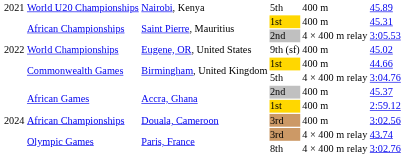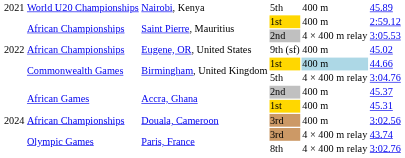 <table>
 <tr>
 <td>2021</td>
 <td><a href='#'>World U20 Championships</a></td>
 <td><a href='#'>Nairobi</a>, Kenya</td>
 <td>5th</td>
 <td>400 m</td>
 <td><a href='#'>45.89</a> </td>
 </tr>
 <tr>
 <td rowspan=5>2022</td>
 <td rowspan=2><a href='#'>African Championships</a></td>
 <td rowspan=2><a href='#'>Saint Pierre</a>, Mauritius</td>
 <td bgcolor=gold>1st</td>
 <td>400 m</td>
-<td><a href='#'>45.31</a></td>
+<td><a href='#'>2:59.12</a></td>
 </tr>
 <tr>
 <td bgcolor=silver>2nd</td>
 <td>4 × 400 m relay</td>
 <td><a href='#'>3:05.53</a></td>
 </tr>
 <tr>
-<td><a href='#'>World Championships</a></td>
+<td><a href='#'>African Championships</a></td>
 <td><a href='#'>Eugene, OR</a>, United States</td>
 <td>9th (sf)</td>
 <td>400 m</td>
 <td><a href='#'>45.02</a> </td>
 </tr>
 <tr>
 <td rowspan=2><a href='#'>Commonwealth Games</a></td>
 <td rowspan=2><a href='#'>Birmingham</a>, United Kingdom</td>
 <td bgcolor=gold>1st</td>
-<td>400 m</td>
+<td style="background: lightblue;">400 m</td>
 <td><a href='#'>44.66</a> <strong></strong></td>
 </tr>
 <tr>
 <td>5th</td>
 <td>4 × 400 m relay</td>
 <td><a href='#'>3:04.76</a> <strong></strong></td>
 </tr>
 <tr>
 <td rowspan=5>2024</td>
 <td rowspan=2><a href='#'>African Games</a></td>
 <td rowspan=2><a href='#'>Accra, Ghana</a></td>
 <td bgcolor=silver>2nd</td>
 <td>400 m</td>
 <td><a href='#'>45.37</a></td>
 </tr>
 <tr>
 <td bgcolor=gold>1st</td>
 <td>400 m</td>
-<td><a href='#'>2:59.12</a></td>
+<td><a href='#'>45.31</a></td>
 </tr>
 <tr>
 <td><a href='#'>African Championships</a></td>
 <td><a href='#'>Douala, Cameroon</a></td>
 <td bgcolor=cc9966>3rd</td>
 <td>400 m</td>
 <td><a href='#'>3:02.56</a></td>
 </tr>
 <tr>
 <td rowspan=2><a href='#'>Olympic Games</a></td>
 <td rowspan=2><a href='#'>Paris, France</a></td>
 <td bgcolor=cc9966>3rd</td>
 <td>4 × 400 m relay</td>
 <td><a href='#'>43.74</a></td>
 </tr>
 <tr>
 <td>8th</td>
 <td>4 × 400 m relay</td>
 <td><a href='#'>3:02.76</a></td>
 </tr>
 </table>
